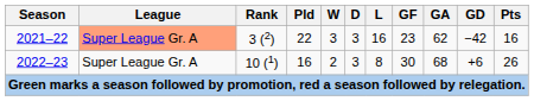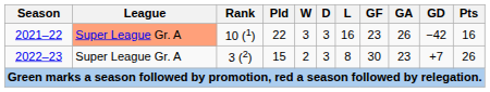 <table class="wikitable">
 <tr>
 <th>Season</th>
 <th>League</th>
 <th>Rank</th>
 <th>Pld</th>
 <th>W</th>
 <th>D</th>
 <th>L</th>
 <th>GF</th>
 <th>GA</th>
 <th>GD</th>
 <th>Pts</th>
 </tr>
 <tr align=center>
 <td><a href='#'>2021–22</a></td>
 <td align=left style="background: lightsalmon;"><a href='#'>Super League</a> Gr. A</td>
-<td>3 (<sup>2</sup>)</td>
+<td>10 (<sup>1</sup>)</td>
 <td>22</td>
 <td>3</td>
 <td>3</td>
 <td>16</td>
 <td>23</td>
-<td>62</td>
+<td>26</td>
 <td>−42</td>
 <td>16</td>
 </tr>
 <tr align=center>
 <td><a href='#'>2022–23</a></td>
 <td align=left>Super League Gr. A</td>
-<td>10 (<sup>1</sup>)</td>
-<td>16</td>
+<td>3 (<sup>2</sup>)</td>
+<td>15</td>
 <td>2</td>
 <td>3</td>
 <td>8</td>
 <td>30</td>
-<td>68</td>
-<td>+6</td>
+<td>23</td>
+<td>+7</td>
 <td>26</td>
 </tr>
 <tr bgcolor=#abcdef>
 <td colspan=11 align=center><strong>Green marks a season followed by promotion, red a season followed by relegation.</strong></td>
 </tr>
 </table>
